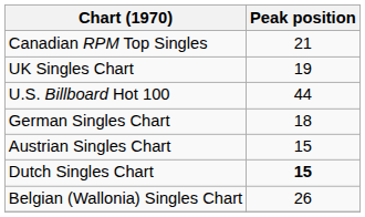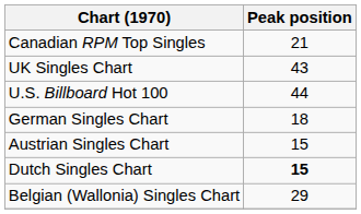 <table class="wikitable">
 <tr>
 <th align="left">Chart (1970)</th>
 <th align="center">Peak position</th>
 </tr>
 <tr>
 <td align="left">Canadian <em>RPM</em> Top Singles</td>
 <td align="center">21</td>
 </tr>
 <tr>
 <td align="left">UK Singles Chart</td>
-<td align="center">19</td>
+<td align="center">43</td>
 </tr>
 <tr>
 <td align="left">U.S. <em>Billboard</em> Hot 100</td>
 <td align="center">44</td>
 </tr>
 <tr>
 <td align="left">German Singles Chart</td>
 <td align="center">18</td>
 </tr>
 <tr>
 <td align="left">Austrian Singles Chart</td>
 <td align="center">15</td>
 </tr>
 <tr>
 <td align-"left">Dutch Singles Chart</td>
 <td align="center"><strong>15</strong></td>
 </tr>
 <tr>
 <td align-"left">Belgian (Wallonia) Singles Chart</td>
-<td align="center">26</td>
+<td align="center">29</td>
 </tr>
 <tr>
 </tr>
 </table>
